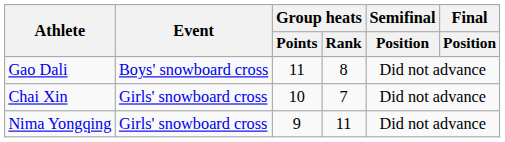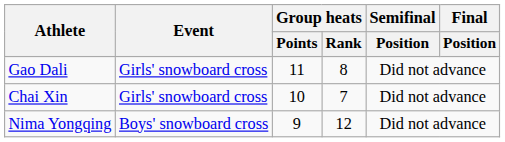 <table class="wikitable" style="font-size:90%">
 <tr>
 <th rowspan="2">Athlete</th>
 <th rowspan="2">Event</th>
 <th colspan=2>Group heats</th>
 <th>Semifinal</th>
 <th>Final</th>
 </tr>
 <tr style="font-size:95%">
 <th>Points</th>
 <th>Rank</th>
 <th>Position</th>
 <th>Position</th>
 </tr>
 <tr align=center>
 <td align=left><a href='#'>Gao Dali</a><br></td>
-<td align=left><a href='#'>Boys' snowboard cross</a></td>
+<td align=left><a href='#'>Girls' snowboard cross</a></td>
 <td>11</td>
 <td>8</td>
 <td colspan=2>Did not advance</td>
 </tr>
 <tr align=center>
 <td align=left><a href='#'>Chai Xin</a><br></td>
 <td align=left><a href='#'>Girls' snowboard cross</a></td>
 <td>10</td>
 <td>7</td>
 <td colspan=2>Did not advance</td>
 </tr>
 <tr align=center>
 <td align=left><a href='#'>Nima Yongqing</a><br></td>
-<td align=left><a href='#'>Girls' snowboard cross</a></td>
+<td align=left><a href='#'>Boys' snowboard cross</a></td>
 <td>9</td>
-<td>11</td>
+<td>12</td>
 <td colspan=2>Did not advance</td>
 </tr>
 </table>
